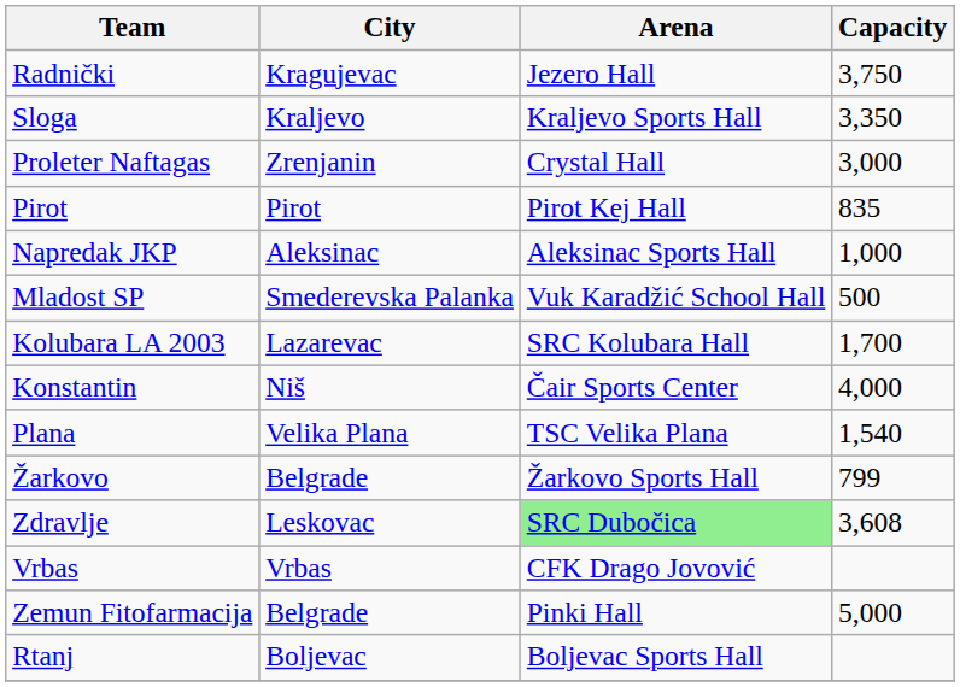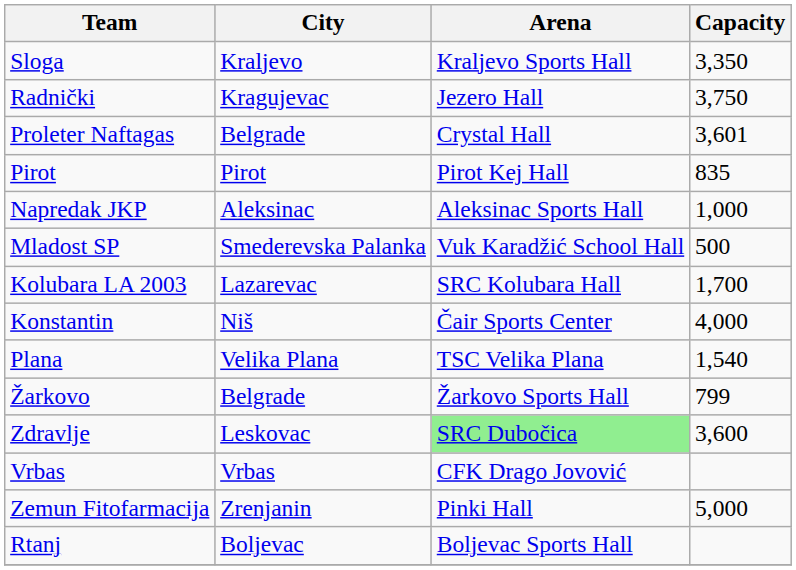 <table class="wikitable sortable">
 <tr>
 <th>Team</th>
 <th>City</th>
 <th>Arena</th>
 <th>Capacity</th>
 </tr>
 <tr>
+<td><a href='#'>Sloga</a></td>
+<td><a href='#'>Kraljevo</a></td>
+<td><a href='#'>Kraljevo Sports Hall</a></td>
+<td>3,350</td>
+</tr>
+<tr>
 <td><a href='#'>Radnički</a></td>
 <td><a href='#'>Kragujevac</a></td>
 <td><a href='#'>Jezero Hall</a></td>
 <td>3,750</td>
 </tr>
 <tr>
-<td><a href='#'>Sloga</a></td>
-<td><a href='#'>Kraljevo</a></td>
-<td><a href='#'>Kraljevo Sports Hall</a></td>
-<td>3,350</td>
-</tr>
-<tr>
 <td><a href='#'>Proleter Naftagas</a></td>
-<td><a href='#'>Zrenjanin</a></td>
+<td><a href='#'>Belgrade</a></td>
 <td><a href='#'>Crystal Hall</a></td>
-<td>3,000</td>
+<td>3,601</td>
 </tr>
 <tr>
 <td><a href='#'>Pirot</a></td>
 <td><a href='#'>Pirot</a></td>
 <td><a href='#'>Pirot Kej Hall</a></td>
 <td>835</td>
 </tr>
 <tr>
 <td><a href='#'>Napredak JKP</a></td>
 <td><a href='#'>Aleksinac</a></td>
 <td><a href='#'>Aleksinac Sports Hall</a></td>
 <td>1,000</td>
 </tr>
 <tr>
 <td><a href='#'>Mladost SP</a></td>
 <td><a href='#'>Smederevska Palanka</a></td>
 <td><a href='#'>Vuk Karadžić School Hall</a></td>
 <td>500</td>
 </tr>
 <tr>
 <td><a href='#'>Kolubara LA 2003</a></td>
 <td><a href='#'>Lazarevac</a></td>
 <td><a href='#'>SRC Kolubara Hall</a></td>
 <td>1,700</td>
 </tr>
 <tr>
 <td><a href='#'>Konstantin</a></td>
 <td><a href='#'>Niš</a></td>
 <td><a href='#'>Čair Sports Center</a></td>
 <td>4,000</td>
 </tr>
 <tr>
 <td><a href='#'>Plana</a></td>
 <td><a href='#'>Velika Plana</a></td>
 <td><a href='#'>TSC Velika Plana</a></td>
 <td>1,540</td>
 </tr>
 <tr>
 <td><a href='#'>Žarkovo</a></td>
 <td><a href='#'>Belgrade</a></td>
 <td><a href='#'>Žarkovo Sports Hall</a></td>
 <td>799</td>
 </tr>
 <tr>
 <td><a href='#'>Zdravlje</a></td>
 <td><a href='#'>Leskovac</a></td>
 <td style="background: lightgreen;"><a href='#'>SRC Dubočica</a></td>
-<td>3,608</td>
+<td>3,600</td>
 </tr>
 <tr>
 <td><a href='#'>Vrbas</a></td>
 <td><a href='#'>Vrbas</a></td>
 <td><a href='#'>CFK Drago Jovović</a></td>
 <td></td>
 </tr>
 <tr>
 <td><a href='#'>Zemun Fitofarmacija</a></td>
-<td><a href='#'>Belgrade</a></td>
+<td><a href='#'>Zrenjanin</a></td>
 <td><a href='#'>Pinki Hall</a></td>
 <td>5,000</td>
 </tr>
 <tr>
 <td><a href='#'>Rtanj</a></td>
 <td><a href='#'>Boljevac</a></td>
 <td><a href='#'>Boljevac Sports Hall</a></td>
 <td></td>
 </tr>
 <tr>
 </tr>
 </table>
